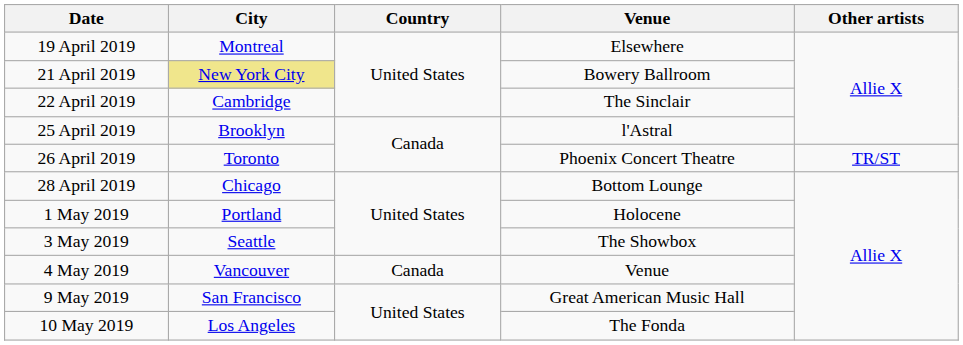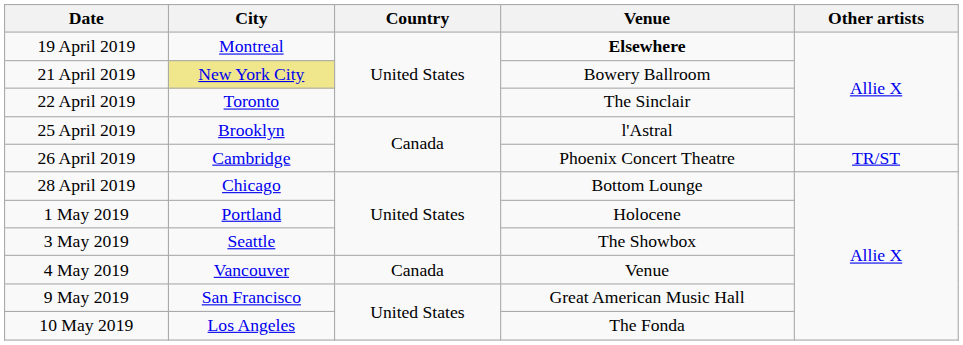 <table class="wikitable" style="text-align:center;">
 <tr>
 <th width="150">Date</th>
 <th width="150">City</th>
 <th width="150">Country</th>
 <th width="275">Venue</th>
 <th width="150">Other artists</th>
 </tr>
 <tr>
 <td>19 April 2019</td>
 <td><a href='#'>Montreal</a></td>
 <td rowspan="3">United States</td>
-<td>Elsewhere</td>
+<td><strong>Elsewhere</strong></td>
 <td rowspan="4"><a href='#'>Allie X</a></td>
 </tr>
 <tr>
 <td>21 April 2019</td>
 <td style="background: khaki;"><a href='#'>New York City</a></td>
 <td>Bowery Ballroom</td>
 </tr>
 <tr>
 <td>22 April 2019</td>
-<td><a href='#'>Cambridge</a></td>
+<td><a href='#'>Toronto</a></td>
 <td>The Sinclair</td>
 </tr>
 <tr>
 <td>25 April 2019</td>
 <td><a href='#'>Brooklyn</a></td>
 <td rowspan="2">Canada</td>
 <td>l'Astral</td>
 </tr>
 <tr>
 <td>26 April 2019</td>
-<td><a href='#'>Toronto</a></td>
+<td><a href='#'>Cambridge</a></td>
 <td>Phoenix Concert Theatre</td>
 <td><a href='#'>TR/ST</a></td>
 </tr>
 <tr>
 <td>28 April 2019</td>
 <td><a href='#'>Chicago</a></td>
 <td rowspan="3">United States</td>
 <td>Bottom Lounge</td>
 <td rowspan="6"><a href='#'>Allie X</a></td>
 </tr>
 <tr>
 <td>1 May 2019</td>
 <td><a href='#'>Portland</a></td>
 <td>Holocene</td>
 </tr>
 <tr>
 <td>3 May 2019</td>
 <td><a href='#'>Seattle</a></td>
 <td>The Showbox</td>
 </tr>
 <tr>
 <td>4 May 2019</td>
 <td><a href='#'>Vancouver</a></td>
 <td>Canada</td>
 <td>Venue</td>
 </tr>
 <tr>
 <td>9 May 2019</td>
 <td><a href='#'>San Francisco</a></td>
 <td rowspan="2">United States</td>
 <td>Great American Music Hall</td>
 </tr>
 <tr>
 <td>10 May 2019</td>
 <td><a href='#'>Los Angeles</a></td>
 <td>The Fonda</td>
 </tr>
 </table>
